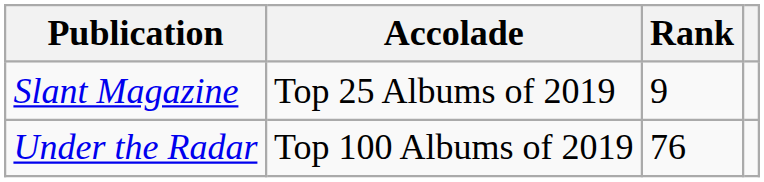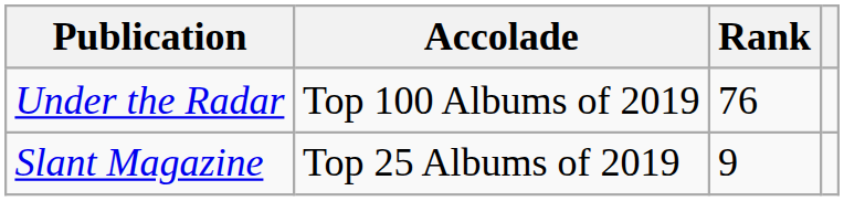 <table class="wikitable sortable">
 <tr>
 <th>Publication</th>
 <th>Accolade</th>
 <th>Rank</th>
 <th class="unsortable"></th>
 </tr>
 <tr>
+<td><em><a href='#'>Under the Radar</a></em></td>
+<td>Top 100 Albums of 2019</td>
+<td>76</td>
+<td></td>
+</tr>
+<tr>
 <td><em><a href='#'>Slant Magazine</a></em></td>
 <td>Top 25 Albums of 2019</td>
 <td>9</td>
 <td></td>
 </tr>
-<tr>
-<td><em><a href='#'>Under the Radar</a></em></td>
-<td>Top 100 Albums of 2019</td>
-<td>76</td>
-<td></td>
-</tr>
 </table>
